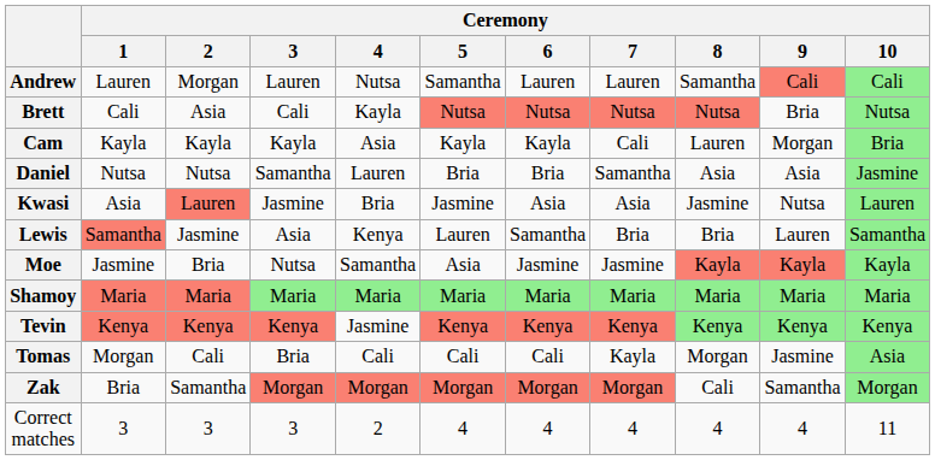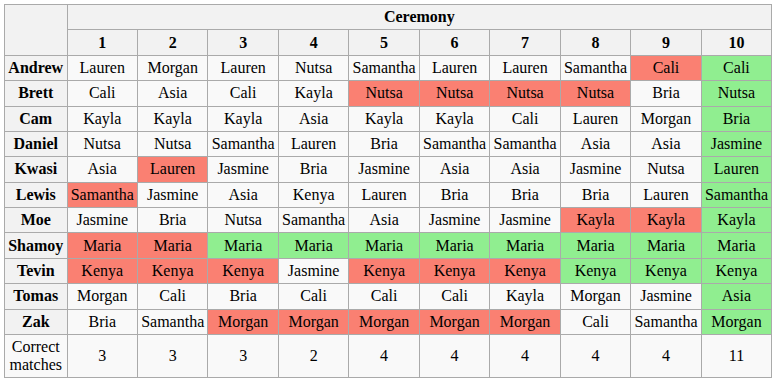 <table class="wikitable" style="text-align:center;">
 <tr>
 <th rowspan="2"></th>
 <th colspan="14" style="text-align:center;">Ceremony</th>
 </tr>
 <tr>
 <th>1</th>
 <th>2</th>
 <th>3</th>
 <th>4</th>
 <th>5</th>
 <th>6</th>
 <th>7</th>
 <th>8</th>
 <th>9</th>
 <th>10</th>
 </tr>
 <tr>
 <th>Andrew</th>
 <td>Lauren</td>
 <td>Morgan</td>
 <td>Lauren</td>
 <td>Nutsa</td>
 <td>Samantha</td>
 <td>Lauren</td>
 <td>Lauren</td>
 <td>Samantha</td>
 <td style="background:salmon">Cali</td>
 <td style="background:lightgreen">Cali</td>
 </tr>
 <tr>
 <th>Brett</th>
 <td>Cali</td>
 <td>Asia</td>
 <td>Cali</td>
 <td>Kayla</td>
 <td style="background:salmon">Nutsa</td>
 <td style="background:salmon">Nutsa</td>
 <td style="background:salmon">Nutsa</td>
 <td style="background:salmon">Nutsa</td>
 <td>Bria</td>
 <td style="background:lightgreen">Nutsa</td>
 </tr>
 <tr>
 <th>Cam</th>
 <td>Kayla</td>
 <td>Kayla</td>
 <td>Kayla</td>
 <td>Asia</td>
 <td>Kayla</td>
 <td>Kayla</td>
 <td>Cali</td>
 <td>Lauren</td>
 <td>Morgan</td>
 <td style="background:lightgreen">Bria</td>
 </tr>
 <tr>
 <th>Daniel</th>
 <td>Nutsa</td>
 <td>Nutsa</td>
 <td>Samantha</td>
 <td>Lauren</td>
 <td>Bria</td>
-<td>Bria</td>
+<td>Samantha</td>
 <td>Samantha</td>
 <td>Asia</td>
 <td>Asia</td>
 <td style="background:lightgreen">Jasmine</td>
 </tr>
 <tr>
 <th>Kwasi</th>
 <td>Asia</td>
 <td style="background:salmon">Lauren</td>
 <td>Jasmine</td>
 <td>Bria</td>
 <td>Jasmine</td>
 <td>Asia</td>
 <td>Asia</td>
 <td>Jasmine</td>
 <td>Nutsa</td>
 <td style="background:lightgreen">Lauren</td>
 </tr>
 <tr>
 <th>Lewis</th>
 <td style="background:salmon">Samantha</td>
 <td>Jasmine</td>
 <td>Asia</td>
 <td>Kenya</td>
 <td>Lauren</td>
-<td>Samantha</td>
+<td>Bria</td>
 <td>Bria</td>
 <td>Bria</td>
 <td>Lauren</td>
 <td style="background:lightgreen">Samantha</td>
 </tr>
 <tr>
 <th>Moe</th>
 <td>Jasmine</td>
 <td>Bria</td>
 <td>Nutsa</td>
 <td>Samantha</td>
 <td>Asia</td>
 <td>Jasmine</td>
 <td>Jasmine</td>
 <td style="background:salmon">Kayla</td>
 <td style="background:salmon">Kayla</td>
 <td style="background:lightgreen">Kayla</td>
 </tr>
 <tr>
 <th>Shamoy</th>
 <td style="background:salmon">Maria</td>
 <td style="background:salmon">Maria</td>
 <td style="background:lightgreen">Maria</td>
 <td style="background:lightgreen">Maria</td>
 <td style="background:lightgreen">Maria</td>
 <td style="background:lightgreen">Maria</td>
 <td style="background:lightgreen">Maria</td>
 <td style="background:lightgreen">Maria</td>
 <td style="background:lightgreen">Maria</td>
 <td style="background:lightgreen">Maria</td>
 </tr>
 <tr>
 <th>Tevin</th>
 <td style="background:salmon">Kenya</td>
 <td style="background:salmon">Kenya</td>
 <td style="background:salmon">Kenya</td>
 <td>Jasmine</td>
 <td style="background:salmon">Kenya</td>
 <td style="background:salmon">Kenya</td>
 <td style="background:salmon">Kenya</td>
 <td style="background:lightgreen">Kenya</td>
 <td style="background:lightgreen">Kenya</td>
 <td style="background:lightgreen">Kenya</td>
 </tr>
 <tr>
 <th>Tomas</th>
 <td>Morgan</td>
 <td>Cali</td>
 <td>Bria</td>
 <td>Cali</td>
 <td>Cali</td>
 <td>Cali</td>
 <td>Kayla</td>
 <td>Morgan</td>
 <td>Jasmine</td>
 <td style="background:lightgreen">Asia</td>
 </tr>
 <tr>
 <th>Zak</th>
 <td>Bria</td>
 <td>Samantha</td>
 <td style="background:salmon">Morgan</td>
 <td style="background:salmon">Morgan</td>
 <td style="background:salmon">Morgan</td>
 <td style="background:salmon">Morgan</td>
 <td style="background:salmon">Morgan</td>
 <td>Cali</td>
 <td>Samantha</td>
 <td style="background:lightgreen">Morgan</td>
 </tr>
 <tr>
 <td>Correct matches</td>
 <td>3</td>
 <td>3</td>
 <td>3</td>
 <td>2</td>
 <td>4</td>
 <td>4</td>
 <td>4</td>
 <td>4</td>
 <td>4</td>
 <td>11</td>
 </tr>
 </table>
